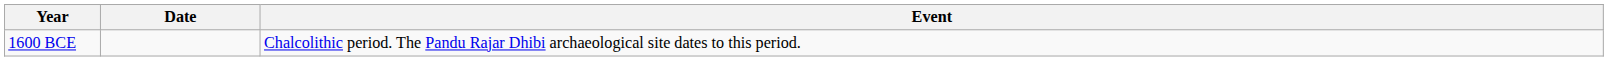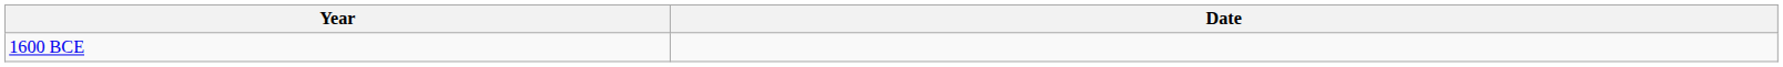 <table class="wikitable" width="100%">
 <tr>
 <th style="width:6%">Year</th>
 <th style="width:10%">Date</th>
-<th>Event</th>
 </tr>
 <tr>
 <td><a href='#'>1600 BCE</a></td>
 <td></td>
-<td><a href='#'>Chalcolithic</a> period. The <a href='#'>Pandu Rajar Dhibi</a> archaeological site dates to this period.</td>
 </tr>
 </table>
